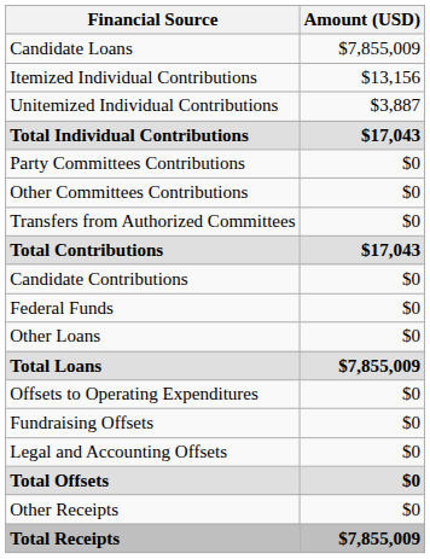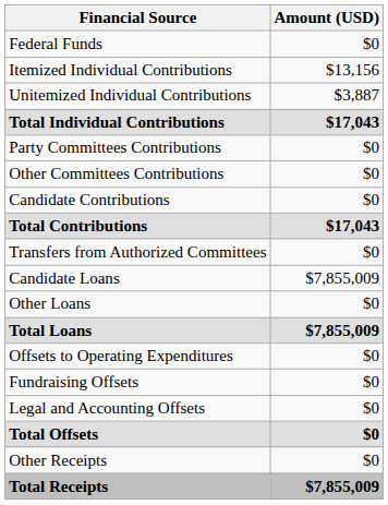 <table class="wikitable sortable" align="right">
 <tr>
 <th scope="col">Financial Source</th>
 <th scope="col" data-sort-type="number">Amount (USD)</th>
 </tr>
 <tr>
-<td>Candidate Loans</td>
-<td style="text-align:right;">$7,855,009</td>
+<td>Federal Funds</td>
+<td style="text-align:right;">$0</td>
 </tr>
 <tr>
 <td>Itemized Individual Contributions</td>
 <td style="text-align:right;">$13,156</td>
 </tr>
 <tr>
 <td>Unitemized Individual Contributions</td>
 <td style="text-align:right;">$3,887</td>
 </tr>
 <tr style="background:#DFDFDF">
 <td><strong>Total Individual Contributions</strong></td>
 <td style="text-align:right;"><strong>$17,043</strong></td>
 </tr>
 <tr>
 <td>Party Committees Contributions</td>
 <td style="text-align:right;">$0</td>
 </tr>
 <tr>
 <td>Other Committees Contributions</td>
 <td style="text-align:right;">$0</td>
 </tr>
 <tr>
-<td>Transfers from Authorized Committees</td>
+<td>Candidate Contributions</td>
 <td style="text-align:right;">$0</td>
 </tr>
 <tr style="background:#DFDFDF">
 <td><strong>Total Contributions</strong></td>
 <td style="text-align:right;"><strong>$17,043</strong></td>
 </tr>
 <tr>
-<td>Candidate Contributions</td>
+<td>Transfers from Authorized Committees</td>
 <td style="text-align:right;">$0</td>
 </tr>
 <tr>
-<td>Federal Funds</td>
-<td style="text-align:right;">$0</td>
+<td>Candidate Loans</td>
+<td style="text-align:right;">$7,855,009</td>
 </tr>
 <tr>
 <td>Other Loans</td>
 <td style="text-align:right;">$0</td>
 </tr>
 <tr style="background:#DFDFDF">
 <td><strong>Total Loans</strong></td>
 <td style="text-align:right;"><strong>$7,855,009</strong></td>
 </tr>
 <tr>
 <td>Offsets to Operating Expenditures</td>
 <td style="text-align:right;">$0</td>
 </tr>
 <tr>
 <td>Fundraising Offsets</td>
 <td style="text-align:right;">$0</td>
 </tr>
 <tr>
 <td>Legal and Accounting Offsets</td>
 <td style="text-align:right;">$0</td>
 </tr>
 <tr style="background:#DFDFDF">
 <td><strong>Total Offsets</strong></td>
 <td style="text-align:right;"><strong>$0</strong></td>
 </tr>
 <tr>
 <td>Other Receipts</td>
 <td style="text-align:right;">$0</td>
 </tr>
 <tr style="background:#BFBFBF">
 <td><strong>Total Receipts</strong></td>
 <td style="text-align:right;"><strong>$7,855,009</strong></td>
 </tr>
 </table>
